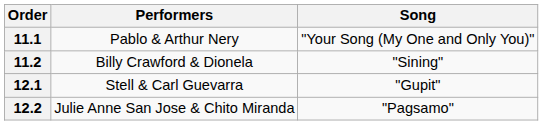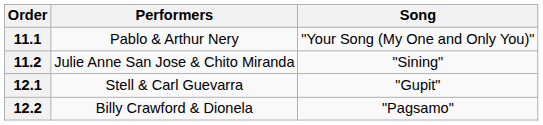 <table class="wikitable" style="text-align:center;">
 <tr>
 <th>Order</th>
 <th>Performers</th>
 <th>Song</th>
 </tr>
 <tr>
 <th>11.1</th>
 <td>Pablo & Arthur Nery</td>
 <td>"Your Song (My One and Only You)"</td>
 </tr>
 <tr>
 <th>11.2</th>
-<td>Billy Crawford & Dionela</td>
+<td>Julie Anne San Jose & Chito Miranda</td>
 <td>"Sining"</td>
 </tr>
 <tr>
 <th>12.1</th>
 <td>Stell & Carl Guevarra</td>
 <td>"Gupit"</td>
 </tr>
 <tr>
 <th>12.2</th>
-<td>Julie Anne San Jose & Chito Miranda</td>
+<td>Billy Crawford & Dionela</td>
 <td>"Pagsamo"</td>
 </tr>
 </table>
